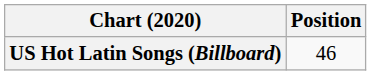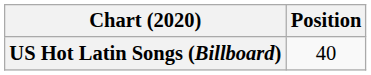 <table class="wikitable plainrowheaders" style="text-align:center">
 <tr>
 <th scope="col">Chart (2020)</th>
 <th scope="col">Position</th>
 </tr>
 <tr>
 <th scope="row">US Hot Latin Songs (<em>Billboard</em>)</th>
-<td>46</td>
+<td>40</td>
 </tr>
 </table>
